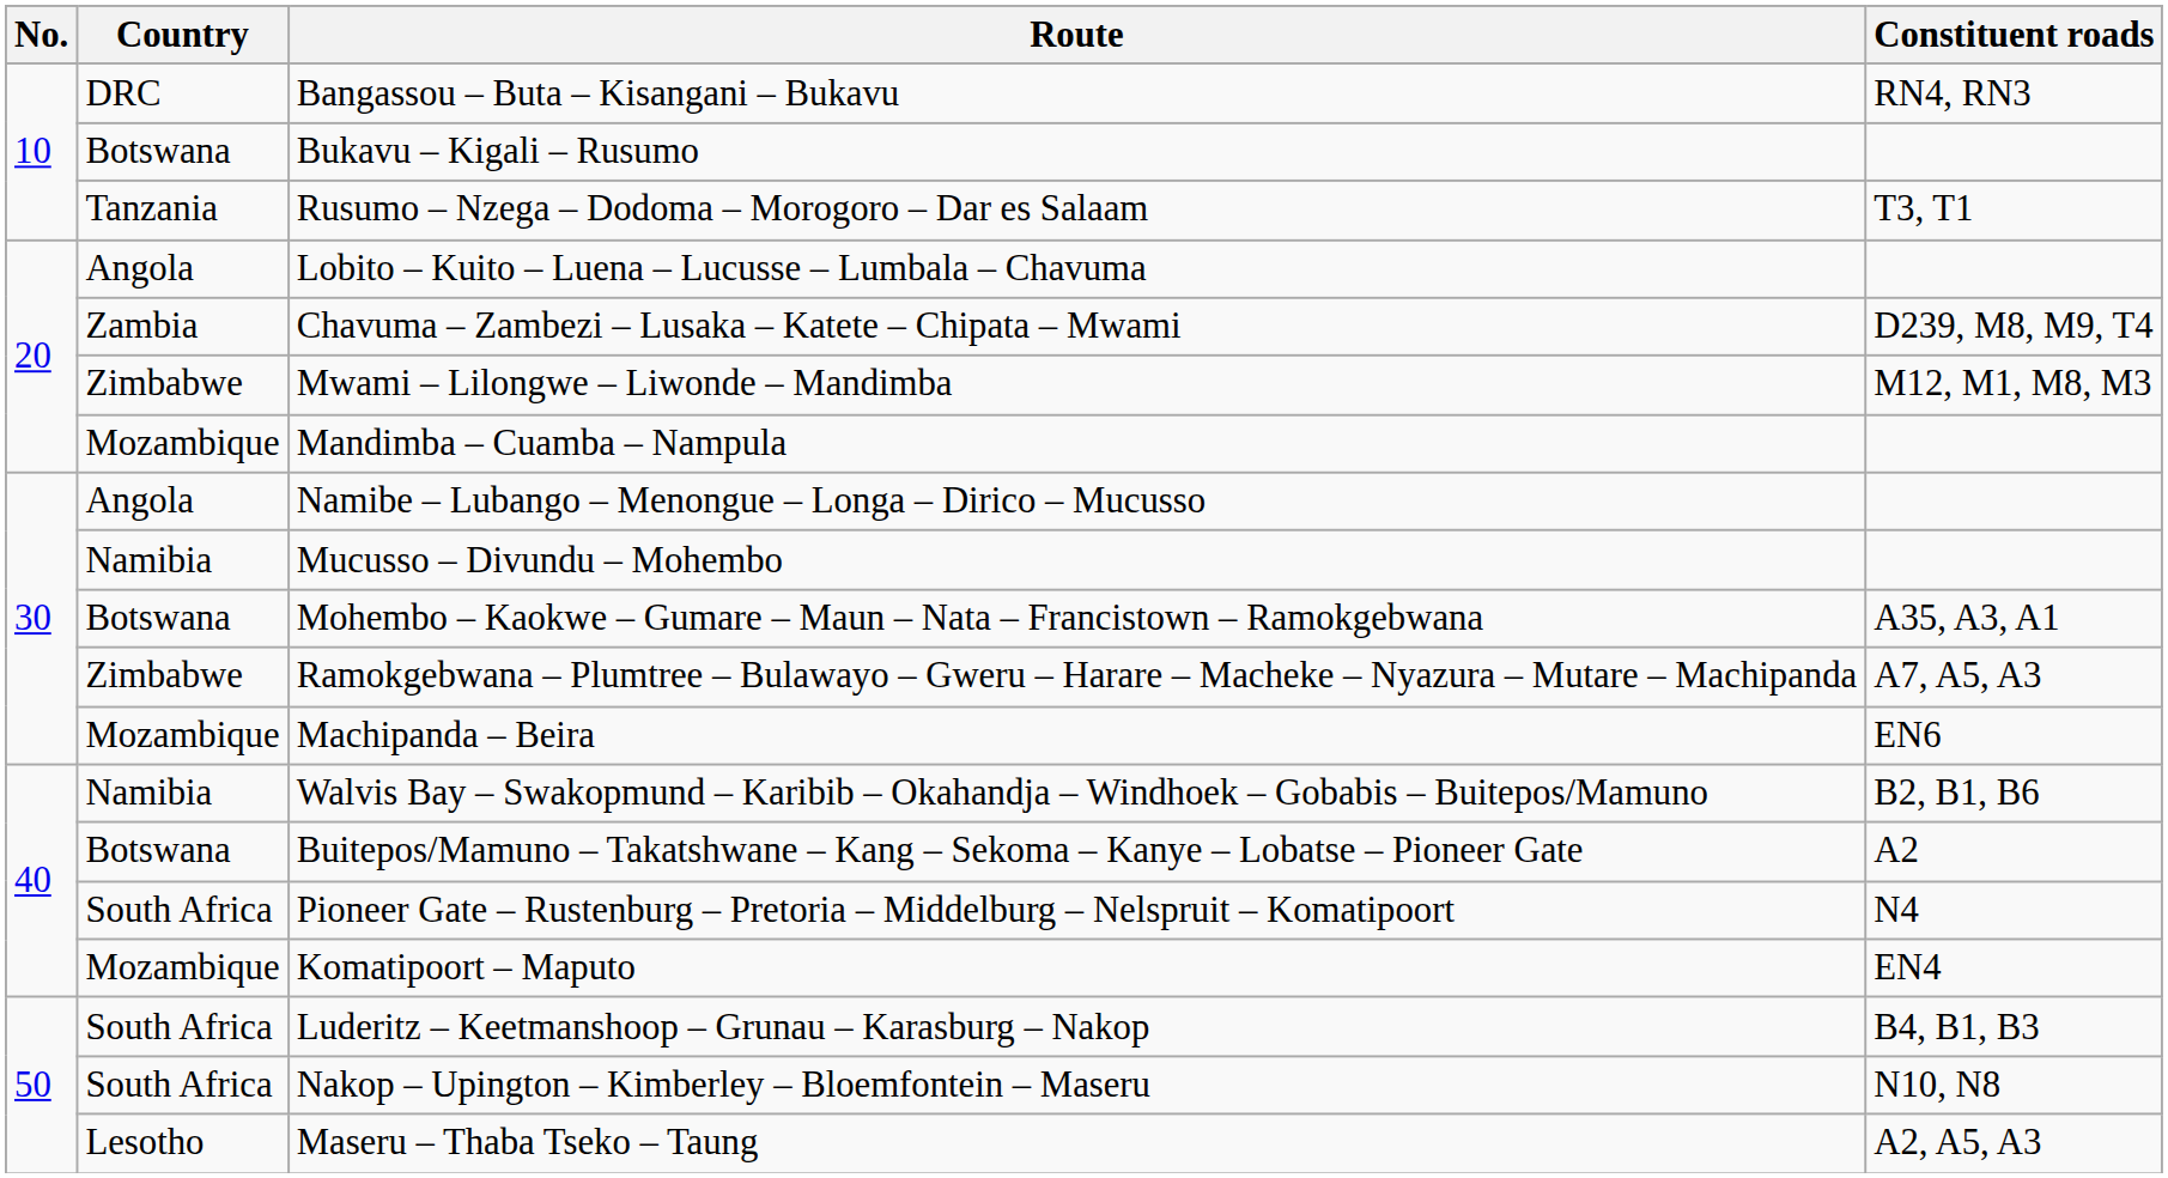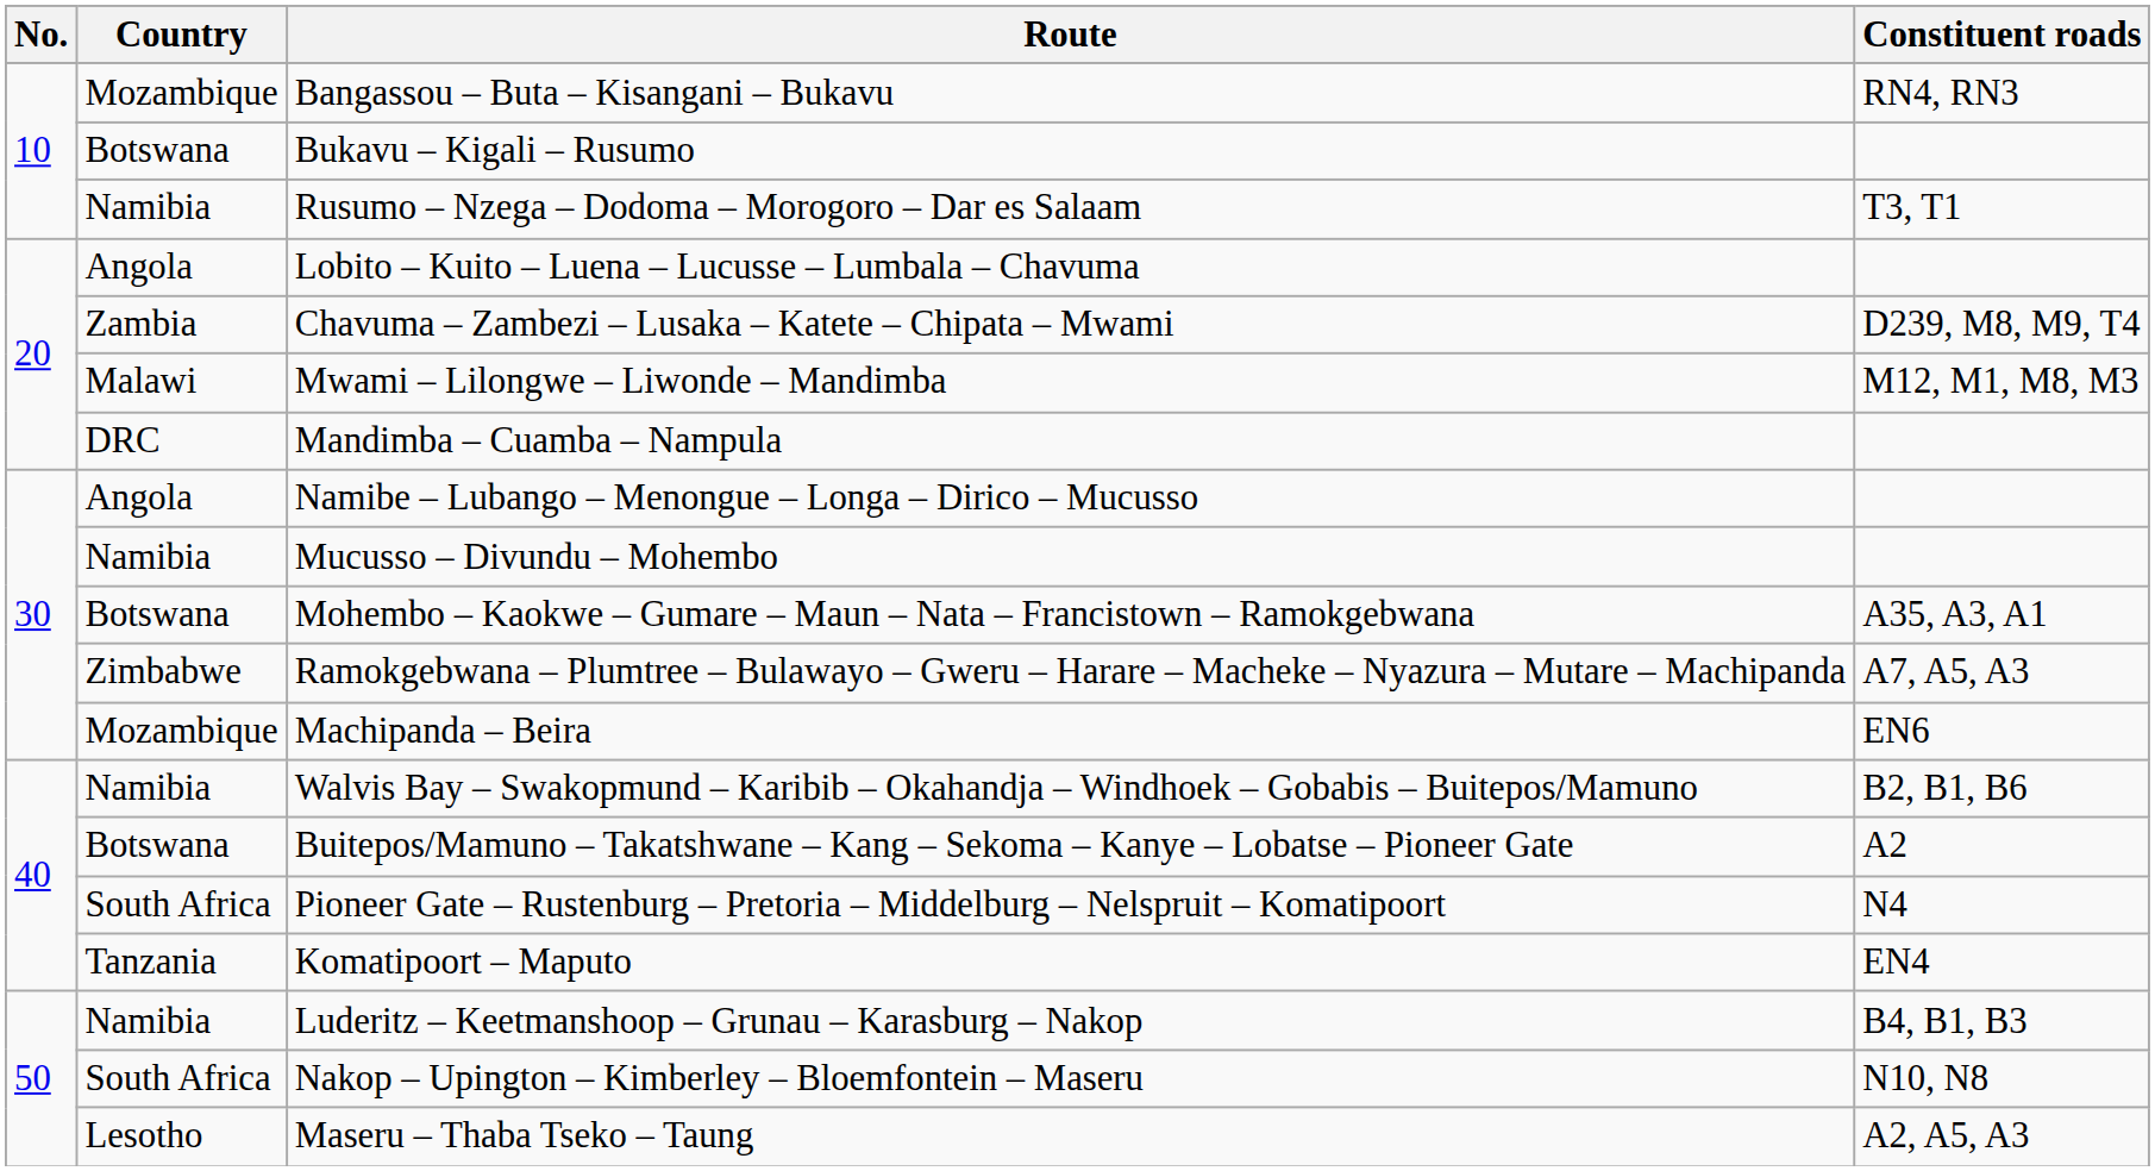 <table class="wikitable">
 <tr>
 <th>No.</th>
 <th>Country</th>
 <th>Route</th>
 <th>Constituent roads</th>
 </tr>
 <tr>
 <td rowspan="3"><a href='#'>10</a></td>
-<td>DRC</td>
+<td>Mozambique</td>
 <td>Bangassou – Buta – Kisangani – Bukavu</td>
 <td>RN4, RN3</td>
 </tr>
 <tr>
 <td>Botswana</td>
 <td>Bukavu – Kigali – Rusumo</td>
 <td></td>
 </tr>
 <tr>
-<td>Tanzania</td>
+<td>Namibia</td>
 <td>Rusumo – Nzega – Dodoma – Morogoro – Dar es Salaam</td>
 <td>T3, T1</td>
 </tr>
 <tr>
 <td rowspan="4"><a href='#'>20</a></td>
 <td>Angola</td>
 <td>Lobito – Kuito – Luena – Lucusse – Lumbala – Chavuma</td>
 <td></td>
 </tr>
 <tr>
 <td>Zambia</td>
 <td>Chavuma – Zambezi – Lusaka – Katete – Chipata – Mwami</td>
 <td>D239, M8, M9, T4</td>
 </tr>
 <tr>
-<td>Zimbabwe</td>
+<td>Malawi</td>
 <td>Mwami – Lilongwe – Liwonde – Mandimba</td>
 <td>M12, M1, M8, M3</td>
 </tr>
 <tr>
-<td>Mozambique</td>
+<td>DRC</td>
 <td>Mandimba – Cuamba – Nampula</td>
 <td></td>
 </tr>
 <tr>
 <td rowspan="5"><a href='#'>30</a></td>
 <td>Angola</td>
 <td>Namibe – Lubango – Menongue – Longa – Dirico – Mucusso</td>
 <td></td>
 </tr>
 <tr>
 <td>Namibia</td>
 <td>Mucusso – Divundu – Mohembo</td>
 <td></td>
 </tr>
 <tr>
 <td>Botswana</td>
 <td>Mohembo – Kaokwe – Gumare – Maun – Nata – Francistown – Ramokgebwana</td>
 <td>A35, A3, A1</td>
 </tr>
 <tr>
 <td>Zimbabwe</td>
 <td>Ramokgebwana – Plumtree – Bulawayo – Gweru – Harare – Macheke – Nyazura – Mutare – Machipanda</td>
 <td>A7, A5, A3</td>
 </tr>
 <tr>
 <td>Mozambique</td>
 <td>Machipanda – Beira</td>
 <td>EN6</td>
 </tr>
 <tr>
 <td rowspan="4"><a href='#'>40</a></td>
 <td>Namibia</td>
 <td>Walvis Bay – Swakopmund – Karibib – Okahandja – Windhoek – Gobabis – Buitepos/Mamuno</td>
 <td>B2, B1, B6</td>
 </tr>
 <tr>
 <td>Botswana</td>
 <td>Buitepos/Mamuno – Takatshwane – Kang – Sekoma – Kanye – Lobatse – Pioneer Gate</td>
 <td>A2</td>
 </tr>
 <tr>
 <td>South Africa</td>
 <td>Pioneer Gate – Rustenburg – Pretoria – Middelburg – Nelspruit – Komatipoort</td>
 <td>N4</td>
 </tr>
 <tr>
-<td>Mozambique</td>
+<td>Tanzania</td>
 <td>Komatipoort – Maputo</td>
 <td>EN4</td>
 </tr>
 <tr>
 <td rowspan="3"><a href='#'>50</a></td>
-<td>South Africa</td>
+<td>Namibia</td>
 <td>Luderitz – Keetmanshoop – Grunau – Karasburg – Nakop</td>
 <td>B4, B1, B3</td>
 </tr>
 <tr>
 <td>South Africa</td>
 <td>Nakop – Upington – Kimberley – Bloemfontein – Maseru</td>
 <td>N10, N8</td>
 </tr>
 <tr>
 <td>Lesotho</td>
 <td>Maseru – Thaba Tseko – Taung</td>
 <td>A2, A5, A3</td>
 </tr>
 </table>
